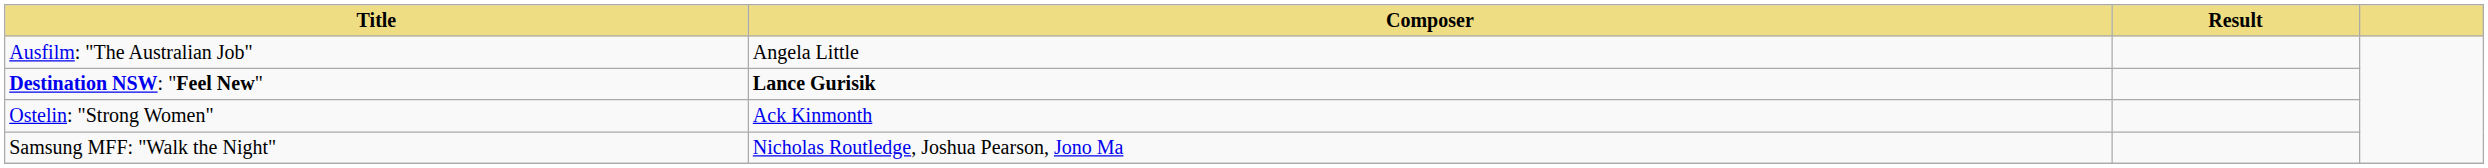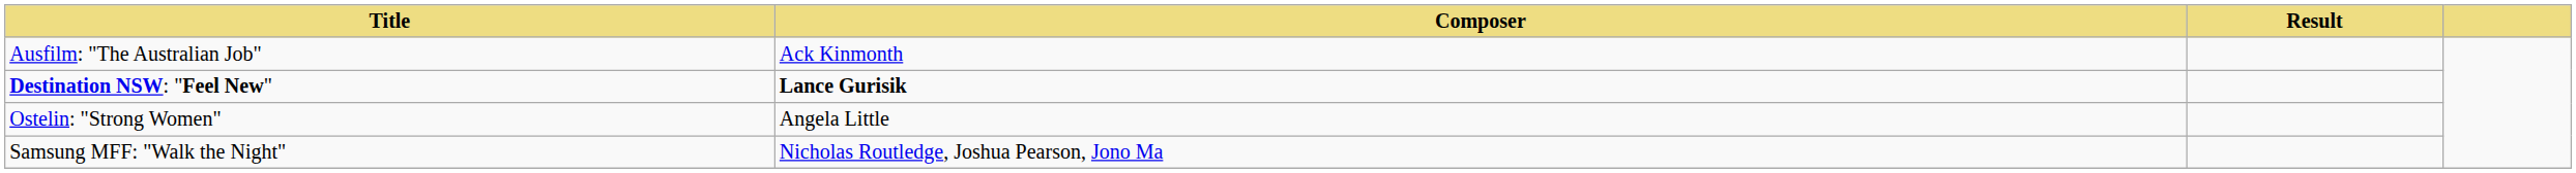 <table class="wikitable" width=100%>
 <tr>
 <th style="width:30%;background:#EEDD82;">Title</th>
 <th style="width:55%;background:#EEDD82;">Composer</th>
 <th style="width:10%;background:#EEDD82;">Result</th>
 <th style="width:5%;background:#EEDD82;"></th>
 </tr>
 <tr>
 <td><a href='#'>Ausfilm</a>: "The Australian Job"</td>
-<td>Angela Little</td>
+<td><a href='#'>Ack Kinmonth</a></td>
 <td></td>
 <td rowspan="4"><br></td>
 </tr>
 <tr>
 <td><strong><a href='#'>Destination NSW</a></strong>: "<strong>Feel New</strong>"</td>
 <td><strong>Lance Gurisik</strong></td>
 <td></td>
 </tr>
 <tr>
 <td><a href='#'>Ostelin</a>: "Strong Women"</td>
-<td><a href='#'>Ack Kinmonth</a></td>
+<td>Angela Little</td>
 <td></td>
 </tr>
 <tr>
 <td>Samsung MFF: "Walk the Night"</td>
 <td><a href='#'>Nicholas Routledge</a>, Joshua Pearson, <a href='#'>Jono Ma</a></td>
 <td></td>
 </tr>
 <tr>
 </tr>
 </table>
